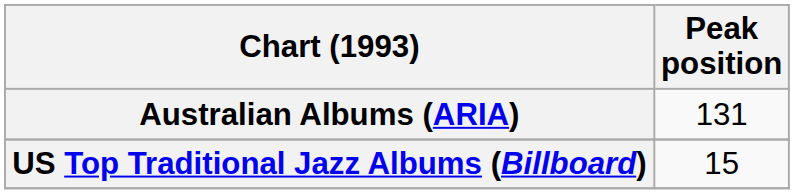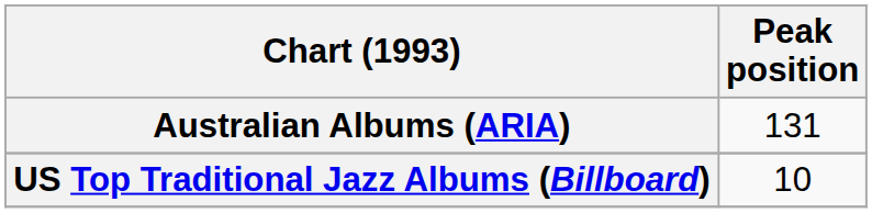 <table class="wikitable sortable plainrowheaders" style="text-align:center">
 <tr>
 <th scope="col">Chart (1993)</th>
 <th scope="col">Peak<br>position</th>
 </tr>
 <tr>
 <th scope="row">Australian Albums (<a href='#'>ARIA</a>)</th>
 <td align="center">131</td>
 </tr>
 <tr>
 </tr>
 <tr>
 </tr>
 <tr>
 </tr>
 <tr>
 <th scope="row">US <a href='#'>Top Traditional Jazz Albums</a> (<em><a href='#'>Billboard</a></em>)</th>
-<td>15</td>
+<td>10</td>
 </tr>
 <tr>
 </tr>
 </table>
